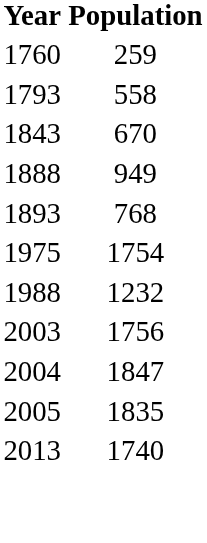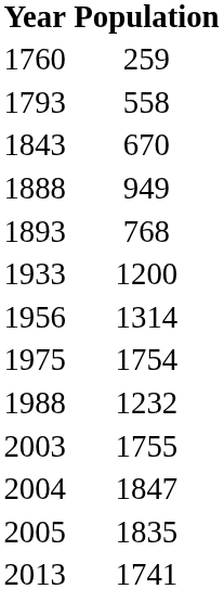 <table>
 <tr>
 <th align="center"><strong>Year</strong></th>
 <th align="center"><strong>Population</strong></th>
 </tr>
 <tr>
 <td align="center">1760</td>
 <td align="center">259</td>
 </tr>
 <tr>
 <td align="center">1793</td>
 <td align="center">558</td>
 </tr>
 <tr>
 <td align="center">1843</td>
 <td align="center">670</td>
 </tr>
 <tr>
 <td align="center">1888</td>
 <td align="center">949</td>
 </tr>
 <tr>
 <td align="center">1893</td>
 <td align="center">768</td>
 </tr>
 <tr>
+<td align="center">1933</td>
+<td align="center">1200</td>
+</tr>
+<tr>
+<td align="center">1956</td>
+<td align="center">1314</td>
+</tr>
+<tr>
 <td align="center">1975</td>
 <td align="center">1754</td>
 </tr>
 <tr>
 <td align="center">1988</td>
 <td align="center">1232</td>
 </tr>
 <tr>
 <td align="center">2003</td>
-<td align="center">1756</td>
+<td align="center">1755</td>
 </tr>
 <tr>
 <td align="center">2004</td>
 <td align="center">1847</td>
 </tr>
 <tr>
 <td align="center">2005</td>
 <td align="center">1835</td>
 </tr>
 <tr>
 <td align="center">2013</td>
-<td align="center">1740</td>
+<td align="center">1741</td>
 </tr>
 </table>
